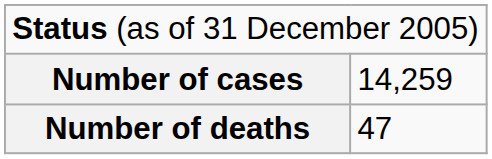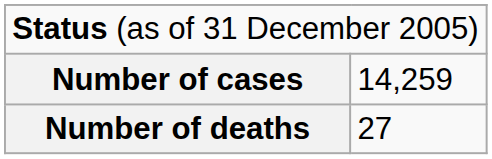 <table class="wikitable">
 <tr>
 <td colspan="2"><strong>Status</strong> (as of 31 December 2005)</td>
 </tr>
 <tr>
 <th>Number of cases</th>
 <td>14,259</td>
 </tr>
 <tr>
 <th>Number of deaths</th>
-<td>47</td>
+<td>27</td>
 </tr>
 </table>
